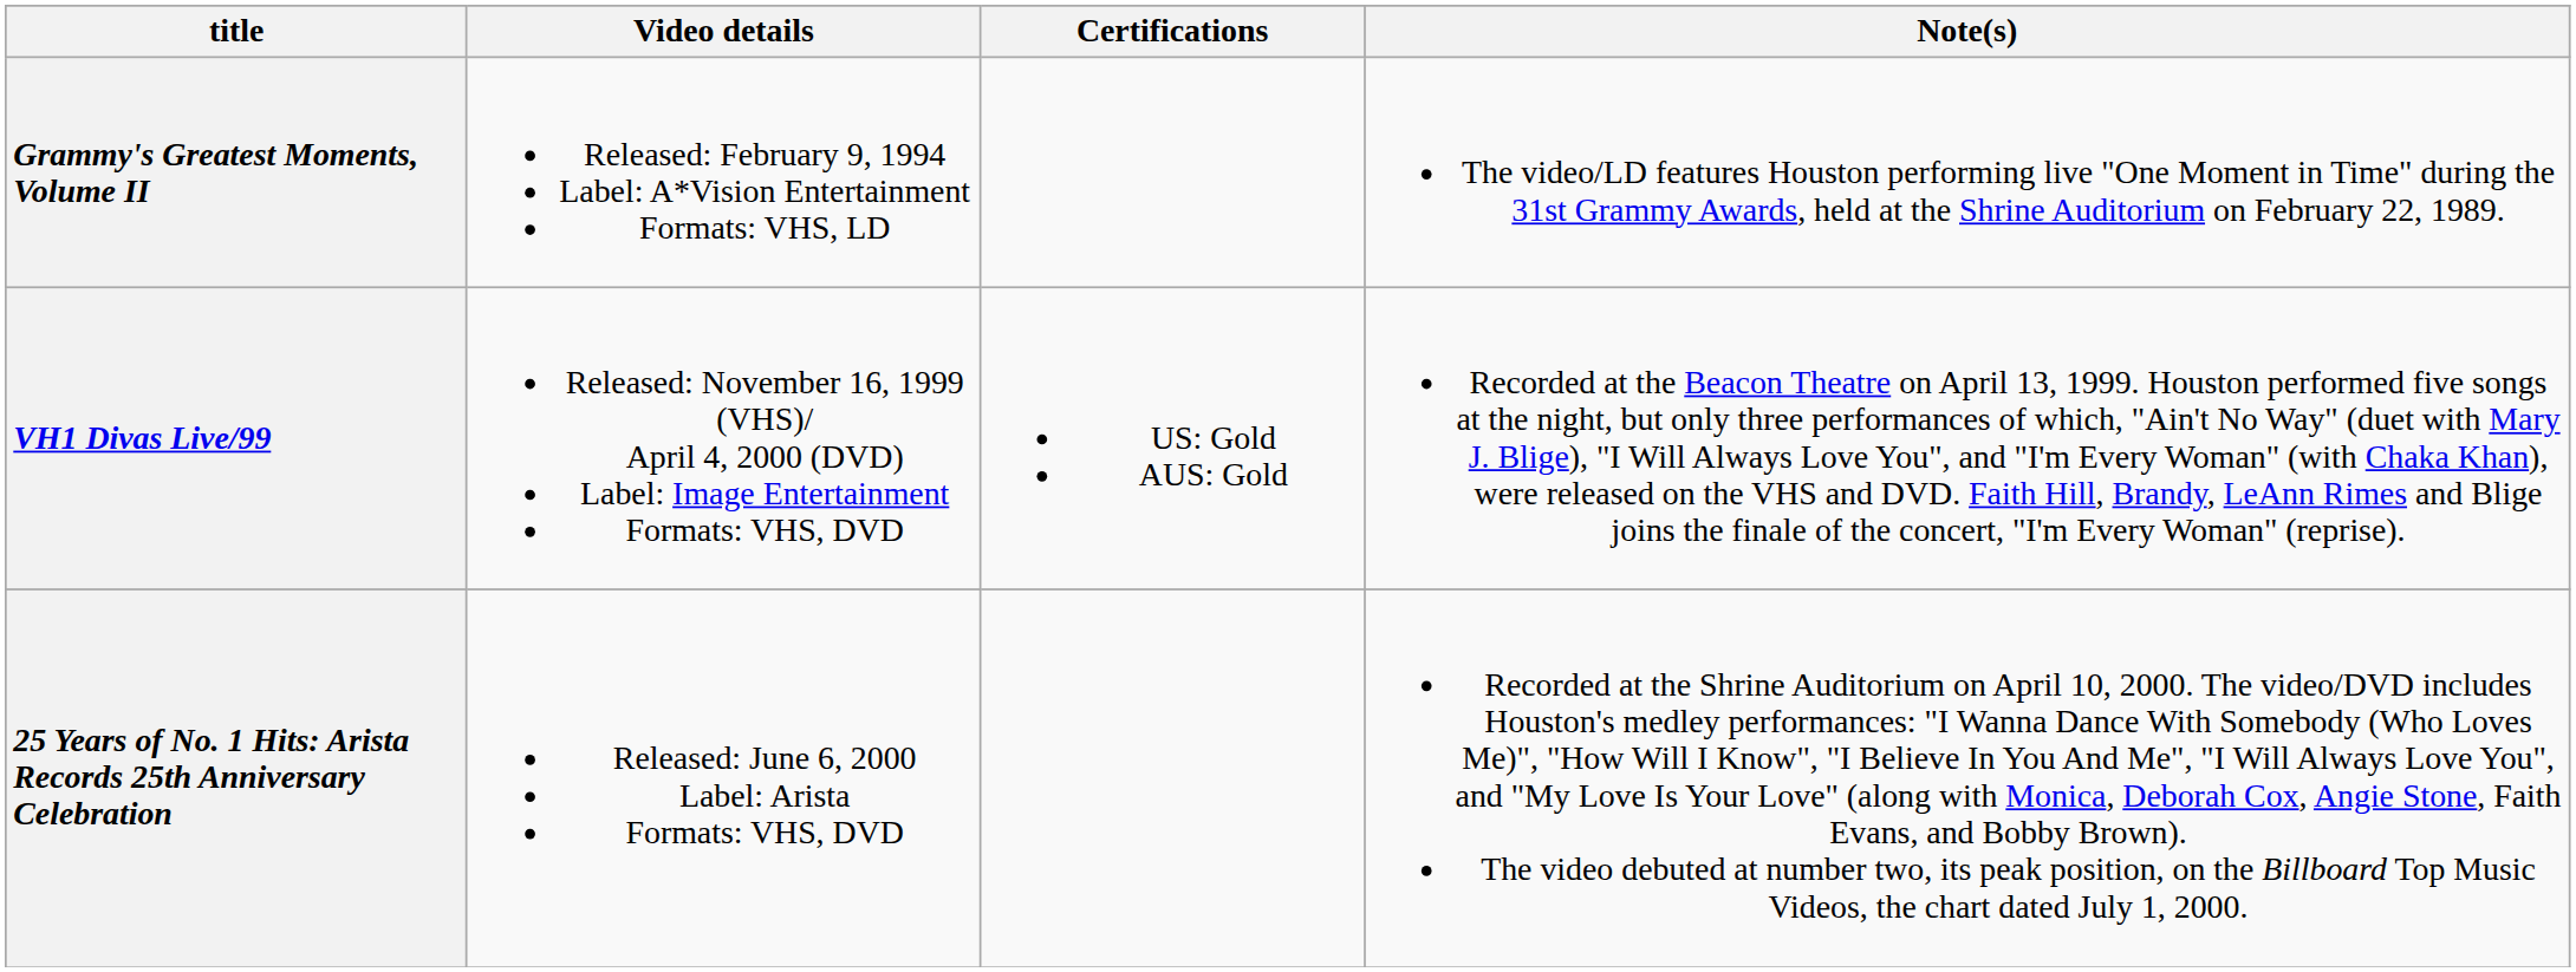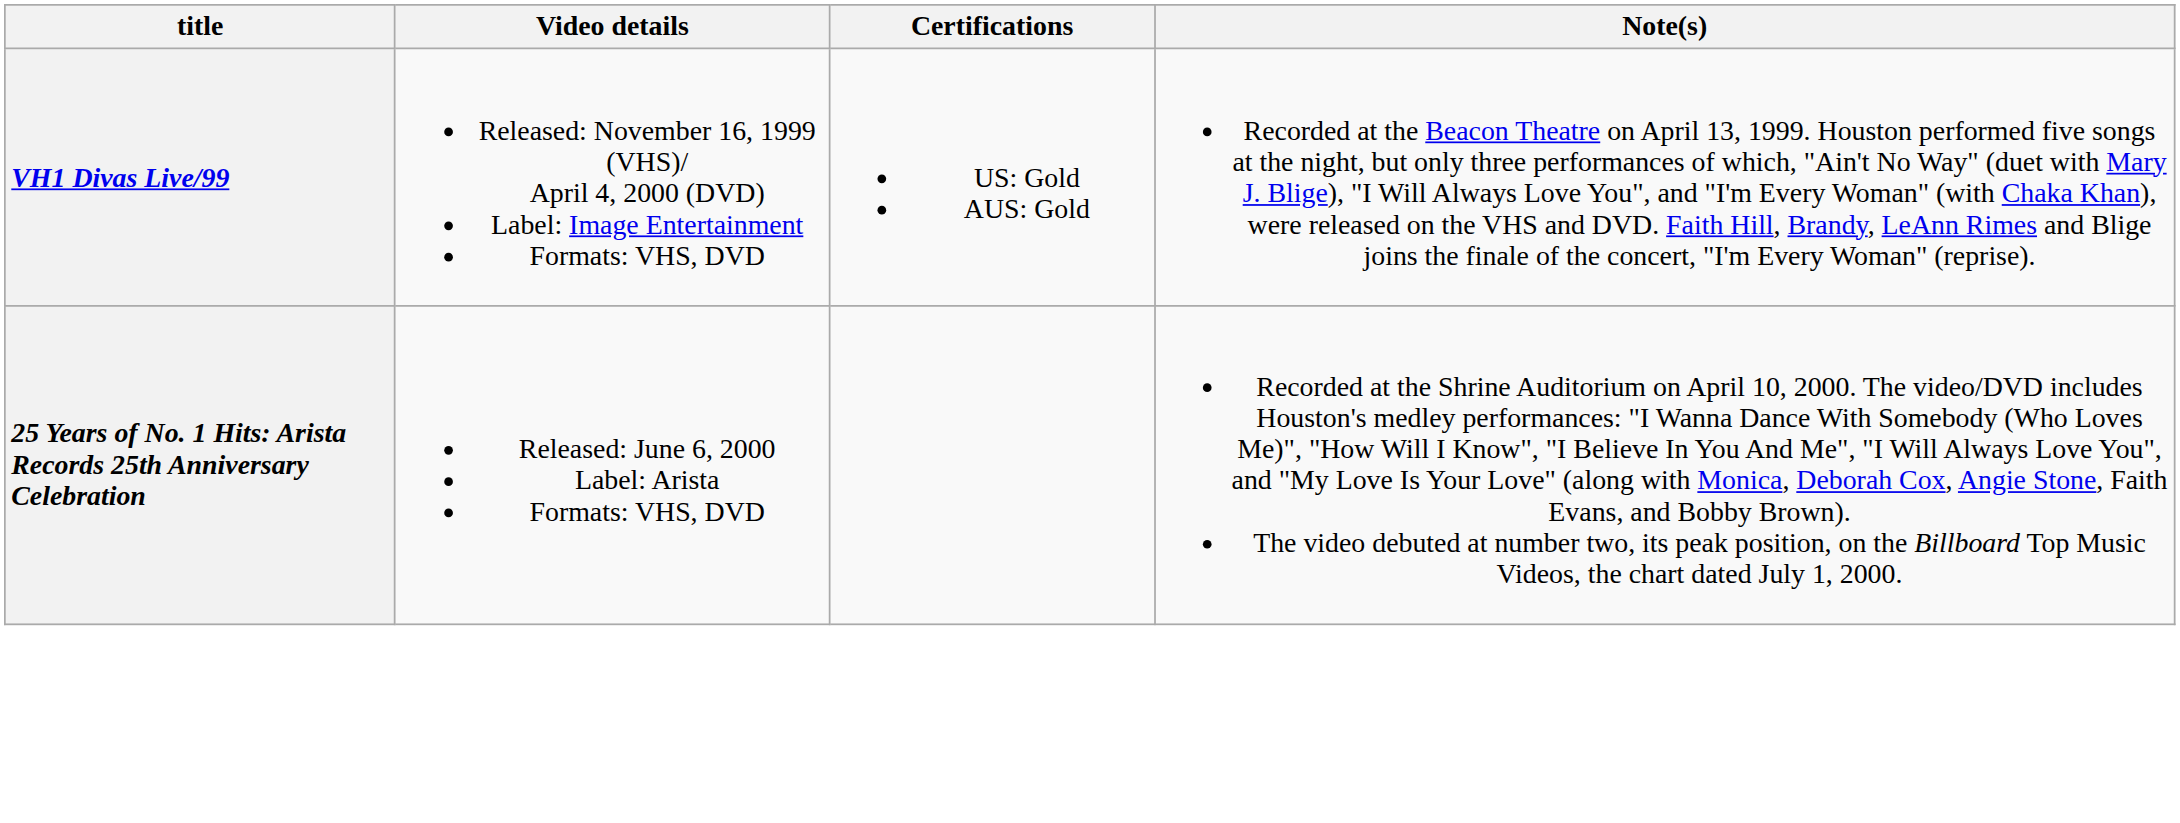 <table class="wikitable plainrowheaders" style="text-align:center;">
 <tr>
 <th style="width:18%;">title</th>
 <th style="width:20%;">Video details</th>
 <th style="width:15%;">Certifications</th>
 <th style="width:47%;">Note(s)</th>
-</tr>
-<tr>
-<th scope="row" style="text-align:left;"><em>Grammy's Greatest Moments, Volume II</em></th>
-<td><br><ul><li>Released: February 9, 1994</li><li>Label: A*Vision Entertainment</li><li>Formats: VHS, LD</li></ul></td>
-<td></td>
-<td><br><ul><li>The video/LD features Houston performing live "One Moment in Time" during the <a href='#'>31st Grammy Awards</a>, held at the <a href='#'>Shrine Auditorium</a> on February 22, 1989.</li></ul></td>
 </tr>
 <tr>
 <th scope="row" style="text-align:left;"><em><a href='#'>VH1 Divas Live/99</a></em></th>
 <td><br><ul><li>Released: November 16, 1999 (VHS)/<br>April 4, 2000 (DVD)</li><li>Label: <a href='#'>Image Entertainment</a></li><li>Formats: VHS, DVD</li></ul></td>
 <td><br><ul><li>US: Gold</li><li>AUS: Gold</li></ul></td>
 <td><br><ul><li>Recorded at the <a href='#'>Beacon Theatre</a> on April 13, 1999. Houston performed five songs at the night, but only three performances of which, "Ain't No Way" (duet with <a href='#'>Mary J. Blige</a>), "I Will Always Love You", and "I'm Every Woman" (with <a href='#'>Chaka Khan</a>), were released on the VHS and DVD. <a href='#'>Faith Hill</a>, <a href='#'>Brandy</a>, <a href='#'>LeAnn Rimes</a> and Blige joins the finale of the concert, "I'm Every Woman" (reprise).</li></ul></td>
 </tr>
 <tr>
 <th scope="row" style="text-align:left;"><em>25 Years of No. 1 Hits: Arista Records 25th Anniversary Celebration</em></th>
 <td><br><ul><li>Released: June 6, 2000</li><li>Label: Arista</li><li>Formats: VHS, DVD</li></ul></td>
 <td></td>
 <td><br><ul><li>Recorded at the Shrine Auditorium on April 10, 2000. The video/DVD includes Houston's medley performances: "I Wanna Dance With Somebody (Who Loves Me)", "How Will I Know", "I Believe In You And Me", "I Will Always Love You", and "My Love Is Your Love" (along with <a href='#'>Monica</a>, <a href='#'>Deborah Cox</a>, <a href='#'>Angie Stone</a>, Faith Evans, and Bobby Brown).</li><li>The video debuted at number two, its peak position, on the <em>Billboard</em> Top Music Videos, the chart dated July 1, 2000.</li></ul></td>
 </tr>
 </table>
